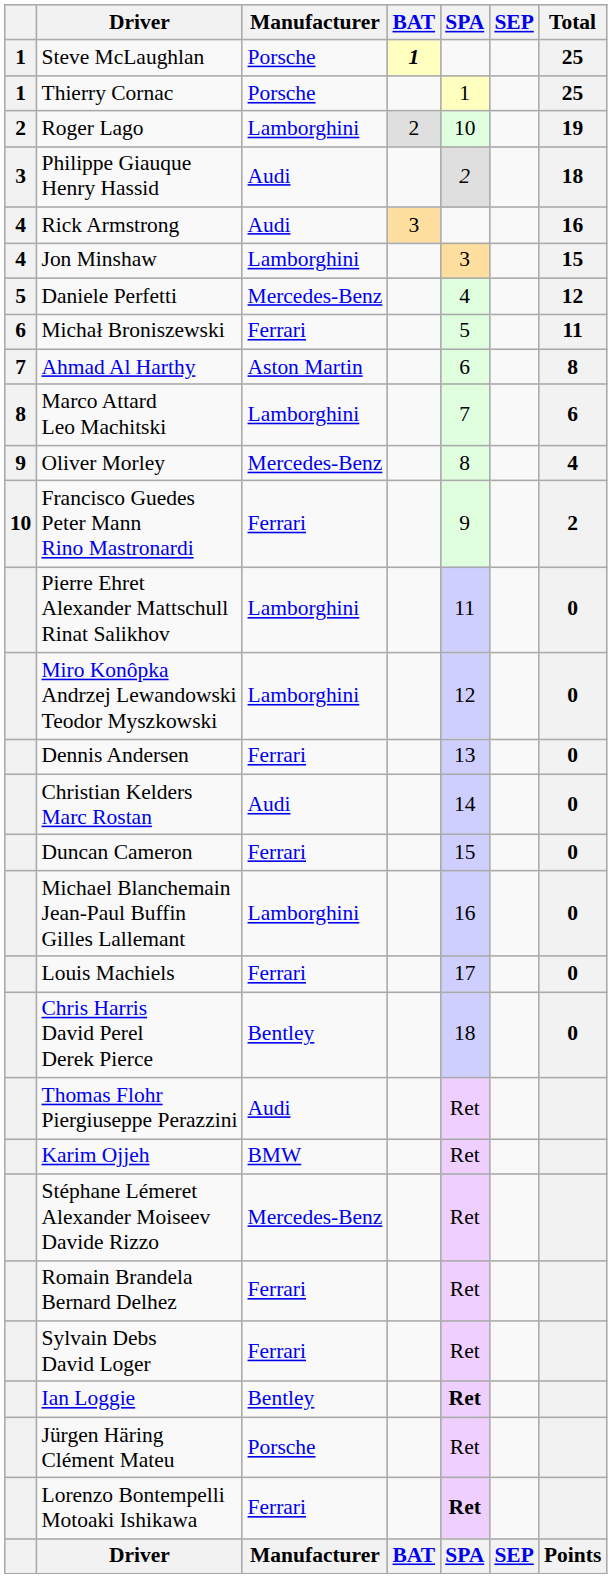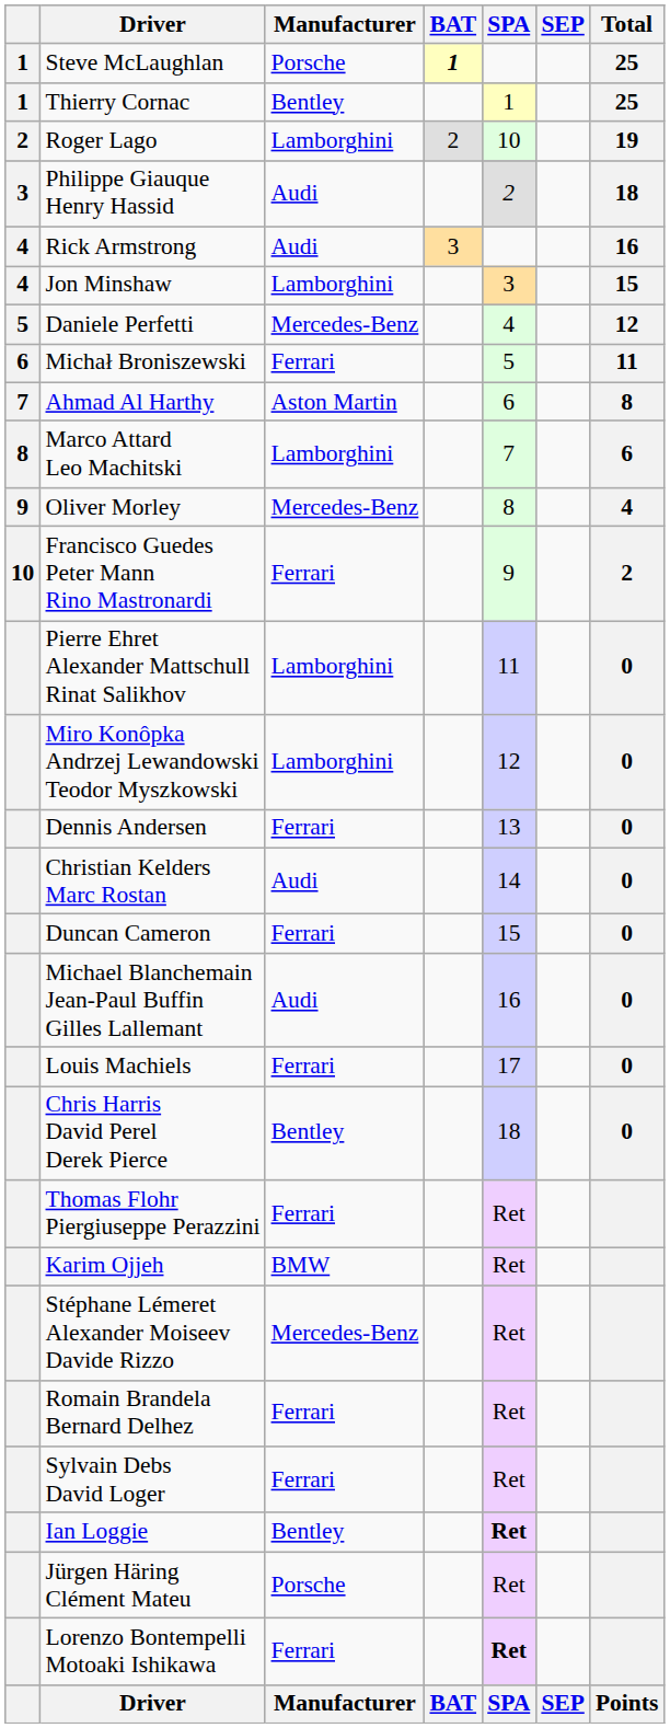 <table class="wikitable" style="font-size: 85%; text-align:center;">
 <tr>
 <th></th>
 <th>Driver</th>
 <th>Manufacturer</th>
 <th><a href='#'>BAT</a><br></th>
 <th><a href='#'>SPA</a><br></th>
 <th><a href='#'>SEP</a><br></th>
 <th>Total</th>
 </tr>
 <tr>
 <th>1</th>
 <td align=left> Steve McLaughlan</td>
 <td align=left><a href='#'>Porsche</a></td>
 <td style="background:#FFFFBF;"><strong><em>1</em></strong></td>
 <td></td>
 <td></td>
 <th>25</th>
 </tr>
 <tr>
 <th>1</th>
 <td align=left> Thierry Cornac</td>
-<td align=left><a href='#'>Porsche</a></td>
+<td align=left><a href='#'>Bentley</a></td>
 <td></td>
 <td style="background:#FFFFBF;">1</td>
 <td></td>
 <th>25</th>
 </tr>
 <tr>
 <th>2</th>
 <td align=left> Roger Lago</td>
 <td align=left><a href='#'>Lamborghini</a></td>
 <td style="background:#DFDFDF;">2</td>
 <td style="background:#DFFFDF;">10</td>
 <td></td>
 <th>19</th>
 </tr>
 <tr>
 <th>3</th>
 <td align=left> Philippe Giauque<br> Henry Hassid</td>
 <td align=left><a href='#'>Audi</a></td>
 <td></td>
 <td style="background:#DFDFDF;"><em>2</em></td>
 <td></td>
 <th>18</th>
 </tr>
 <tr>
 <th>4</th>
 <td align=left> Rick Armstrong</td>
 <td align=left><a href='#'>Audi</a></td>
 <td style="background:#FFDF9F;">3</td>
 <td></td>
 <td></td>
 <th>16</th>
 </tr>
 <tr>
 <th>4</th>
 <td align=left> Jon Minshaw</td>
 <td align=left><a href='#'>Lamborghini</a></td>
 <td></td>
 <td style="background:#FFDF9F;">3</td>
 <td></td>
 <th>15</th>
 </tr>
 <tr>
 <th>5</th>
 <td align=left> Daniele Perfetti</td>
 <td align=left><a href='#'>Mercedes-Benz</a></td>
 <td></td>
 <td style="background:#DFFFDF;">4</td>
 <td></td>
 <th>12</th>
 </tr>
 <tr>
 <th>6</th>
 <td align=left> Michał Broniszewski</td>
 <td align=left><a href='#'>Ferrari</a></td>
 <td></td>
 <td style="background:#DFFFDF;">5</td>
 <td></td>
 <th>11</th>
 </tr>
 <tr>
 <th>7</th>
 <td align=left> <a href='#'>Ahmad Al Harthy</a></td>
 <td align=left><a href='#'>Aston Martin</a></td>
 <td></td>
 <td style="background:#DFFFDF;">6</td>
 <td></td>
 <th>8</th>
 </tr>
 <tr>
 <th>8</th>
 <td align=left> Marco Attard<br> Leo Machitski</td>
 <td align=left><a href='#'>Lamborghini</a></td>
 <td></td>
 <td style="background:#DFFFDF;">7</td>
 <td></td>
 <th>6</th>
 </tr>
 <tr>
 <th>9</th>
 <td align=left> Oliver Morley</td>
 <td align=left><a href='#'>Mercedes-Benz</a></td>
 <td></td>
 <td style="background:#DFFFDF;">8</td>
 <td></td>
 <th>4</th>
 </tr>
 <tr>
 <th>10</th>
 <td align=left> Francisco Guedes<br> Peter Mann<br> <a href='#'>Rino Mastronardi</a></td>
 <td align=left><a href='#'>Ferrari</a></td>
 <td></td>
 <td style="background:#DFFFDF;">9</td>
 <td></td>
 <th>2</th>
 </tr>
 <tr>
 <th></th>
 <td align=left> Pierre Ehret<br> Alexander Mattschull<br> Rinat Salikhov</td>
 <td align=left><a href='#'>Lamborghini</a></td>
 <td></td>
 <td style="background:#CFCFFF;">11</td>
 <td></td>
 <th>0</th>
 </tr>
 <tr>
 <th></th>
 <td align=left> <a href='#'>Miro Konôpka</a><br> Andrzej Lewandowski<br> Teodor Myszkowski</td>
 <td align=left><a href='#'>Lamborghini</a></td>
 <td></td>
 <td style="background:#CFCFFF;">12</td>
 <td></td>
 <th>0</th>
 </tr>
 <tr>
 <th></th>
 <td align=left> Dennis Andersen</td>
 <td align=left><a href='#'>Ferrari</a></td>
 <td></td>
 <td style="background:#CFCFFF;">13</td>
 <td></td>
 <th>0</th>
 </tr>
 <tr>
 <th></th>
 <td align=left> Christian Kelders<br> <a href='#'>Marc Rostan</a></td>
 <td align=left><a href='#'>Audi</a></td>
 <td></td>
 <td style="background:#CFCFFF;">14</td>
 <td></td>
 <th>0</th>
 </tr>
 <tr>
 <th></th>
 <td align=left> Duncan Cameron</td>
 <td align=left><a href='#'>Ferrari</a></td>
 <td></td>
 <td style="background:#CFCFFF;">15</td>
 <td></td>
 <th>0</th>
 </tr>
 <tr>
 <th></th>
 <td align=left> Michael Blanchemain<br> Jean-Paul Buffin<br> Gilles Lallemant</td>
-<td align=left><a href='#'>Lamborghini</a></td>
+<td align=left><a href='#'>Audi</a></td>
 <td></td>
 <td style="background:#CFCFFF;">16</td>
 <td></td>
 <th>0</th>
 </tr>
 <tr>
 <th></th>
 <td align=left> Louis Machiels</td>
 <td align=left><a href='#'>Ferrari</a></td>
 <td></td>
 <td style="background:#CFCFFF;">17</td>
 <td></td>
 <th>0</th>
 </tr>
 <tr>
 <th></th>
 <td align=left> <a href='#'>Chris Harris</a><br> David Perel<br> Derek Pierce</td>
 <td align=left><a href='#'>Bentley</a></td>
 <td></td>
 <td style="background:#CFCFFF;">18</td>
 <td></td>
 <th>0</th>
 </tr>
 <tr>
 <th></th>
 <td align=left> <a href='#'>Thomas Flohr</a><br> Piergiuseppe Perazzini</td>
-<td align=left><a href='#'>Audi</a></td>
+<td align=left><a href='#'>Ferrari</a></td>
 <td></td>
 <td style="background:#EFCFFF;">Ret</td>
 <td></td>
 <th></th>
 </tr>
 <tr>
 <th></th>
 <td align=left> <a href='#'>Karim Ojjeh</a></td>
 <td align=left><a href='#'>BMW</a></td>
 <td></td>
 <td style="background:#EFCFFF;">Ret</td>
 <td></td>
 <th></th>
 </tr>
 <tr>
 <th></th>
 <td align=left> Stéphane Lémeret<br> Alexander Moiseev<br> Davide Rizzo</td>
 <td align=left><a href='#'>Mercedes-Benz</a></td>
 <td></td>
 <td style="background:#EFCFFF;">Ret</td>
 <td></td>
 <th></th>
 </tr>
 <tr>
 <th></th>
 <td align=left> Romain Brandela<br> Bernard Delhez</td>
 <td align=left><a href='#'>Ferrari</a></td>
 <td></td>
 <td style="background:#EFCFFF;">Ret</td>
 <td></td>
 <th></th>
 </tr>
 <tr>
 <th></th>
 <td align=left> Sylvain Debs<br> David Loger</td>
 <td align=left><a href='#'>Ferrari</a></td>
 <td></td>
 <td style="background:#EFCFFF;">Ret</td>
 <td></td>
 <th></th>
 </tr>
 <tr>
 <th></th>
 <td align=left> <a href='#'>Ian Loggie</a></td>
 <td align=left><a href='#'>Bentley</a></td>
 <td></td>
 <td style="background:#EFCFFF;"><strong>Ret</strong></td>
 <td></td>
 <th></th>
 </tr>
 <tr>
 <th></th>
 <td align=left> Jürgen Häring<br> Clément Mateu</td>
 <td align=left><a href='#'>Porsche</a></td>
 <td></td>
 <td style="background:#EFCFFF;">Ret</td>
 <td></td>
 <th></th>
 </tr>
 <tr>
 <th></th>
 <td align=left> Lorenzo Bontempelli<br> Motoaki Ishikawa</td>
 <td align=left><a href='#'>Ferrari</a></td>
 <td></td>
 <td style="background:#EFCFFF;"><strong>Ret</strong></td>
 <td></td>
 <th></th>
 </tr>
 <tr valign="top">
 <th valign=middle></th>
 <th valign=middle>Driver</th>
 <th valign=middle>Manufacturer</th>
 <th valign=middle><a href='#'>BAT</a><br></th>
 <th valign=middle><a href='#'>SPA</a><br></th>
 <th valign=middle><a href='#'>SEP</a><br></th>
 <th valign=middle>Points</th>
 </tr>
 </table>
